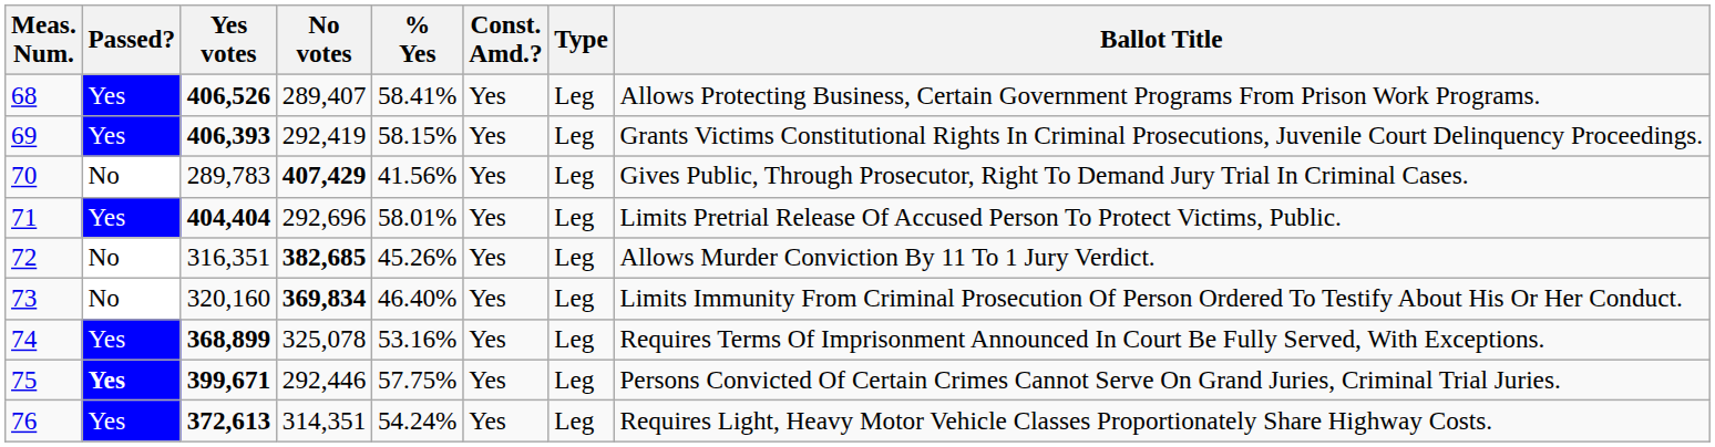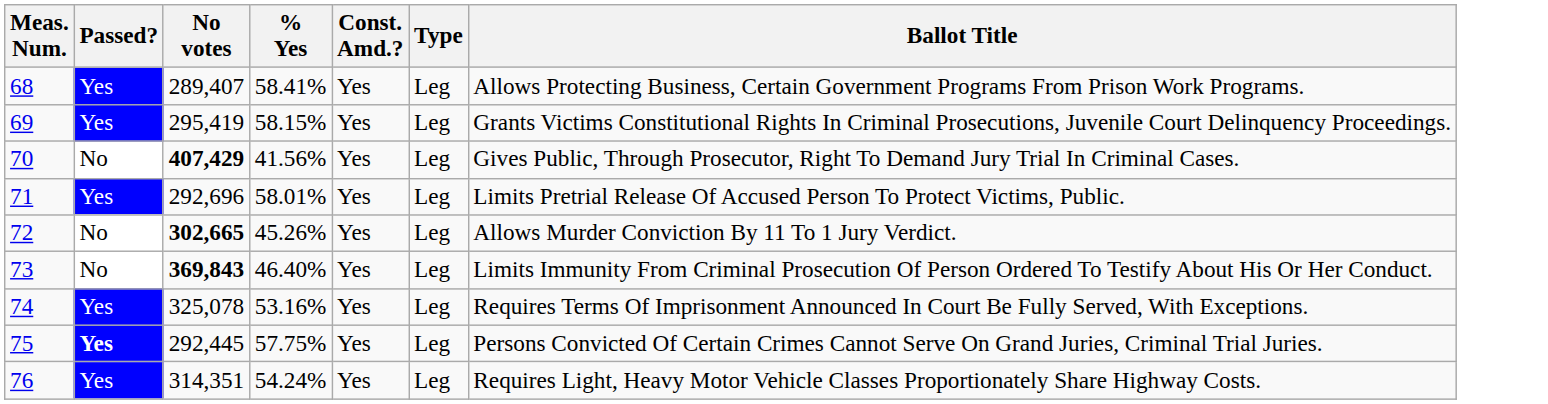 <table class="wikitable sortable">
 <tr>
 <th>Meas.<br>Num.</th>
 <th>Passed?</th>
-<th>Yes<br>votes</th>
 <th>No<br>votes</th>
 <th>%<br>Yes</th>
 <th>Const.<br>Amd.?</th>
 <th>Type<br></th>
 <th>Ballot Title</th>
 </tr>
 <tr>
 <td><a href='#'>68</a></td>
 <td style="background:blue;color:white">Yes</td>
-<td><strong>406,526</strong></td>
 <td>289,407</td>
 <td>58.41%</td>
 <td>Yes</td>
 <td>Leg</td>
 <td style="text-align: left">Allows Protecting Business, Certain Government Programs From Prison Work Programs.</td>
 </tr>
 <tr>
 <td><a href='#'>69</a></td>
 <td style="background:blue;color:white">Yes</td>
-<td><strong>406,393</strong></td>
-<td>292,419</td>
+<td>295,419</td>
 <td>58.15%</td>
 <td>Yes</td>
 <td>Leg</td>
 <td style="text-align: left">Grants Victims Constitutional Rights In Criminal Prosecutions, Juvenile Court Delinquency Proceedings.</td>
 </tr>
 <tr>
 <td><a href='#'>70</a></td>
 <td style="background:white;color:black">No</td>
-<td>289,783</td>
 <td><strong>407,429</strong></td>
 <td>41.56%</td>
 <td>Yes</td>
 <td>Leg</td>
 <td style="text-align: left">Gives Public, Through Prosecutor, Right To Demand Jury Trial In Criminal Cases.</td>
 </tr>
 <tr>
 <td><a href='#'>71</a></td>
 <td style="background:blue;color:white">Yes</td>
-<td><strong>404,404</strong></td>
 <td>292,696</td>
 <td>58.01%</td>
 <td>Yes</td>
 <td>Leg</td>
 <td style="text-align: left">Limits Pretrial Release Of Accused Person To Protect Victims, Public.</td>
 </tr>
 <tr>
 <td><a href='#'>72</a></td>
 <td style="background:white;color:black">No</td>
-<td>316,351</td>
-<td><strong>382,685</strong></td>
+<td><strong>302,665</strong></td>
 <td>45.26%</td>
 <td>Yes</td>
 <td>Leg</td>
 <td style="text-align: left">Allows Murder Conviction By 11 To 1 Jury Verdict.</td>
 </tr>
 <tr>
 <td><a href='#'>73</a></td>
 <td style="background:white;color:black">No</td>
-<td>320,160</td>
-<td><strong>369,834</strong></td>
+<td><strong>369,843</strong></td>
 <td>46.40%</td>
 <td>Yes</td>
 <td>Leg</td>
 <td style="text-align: left">Limits Immunity From Criminal Prosecution Of Person Ordered To Testify About His Or Her Conduct.</td>
 </tr>
 <tr>
 <td><a href='#'>74</a></td>
 <td style="background:blue;color:white">Yes</td>
-<td><strong>368,899</strong></td>
 <td>325,078</td>
 <td>53.16%</td>
 <td>Yes</td>
 <td>Leg</td>
 <td style="text-align: left">Requires Terms Of Imprisonment Announced In Court Be Fully Served, With Exceptions.</td>
 </tr>
 <tr>
 <td><a href='#'>75</a></td>
 <td style="background:blue;color:white"><strong>Yes</strong></td>
-<td><strong>399,671</strong></td>
-<td>292,446</td>
+<td>292,445</td>
 <td>57.75%</td>
 <td>Yes</td>
 <td>Leg</td>
 <td style="text-align: left">Persons Convicted Of Certain Crimes Cannot Serve On Grand Juries, Criminal Trial Juries.</td>
 </tr>
 <tr>
 <td><a href='#'>76</a></td>
 <td style="background:blue;color:white">Yes</td>
-<td><strong>372,613</strong></td>
 <td>314,351</td>
 <td>54.24%</td>
 <td>Yes</td>
 <td>Leg</td>
 <td style="text-align: left">Requires Light, Heavy Motor Vehicle Classes Proportionately Share Highway Costs.</td>
 </tr>
 </table>
